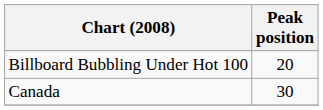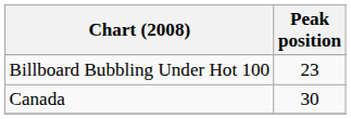 <table class="wikitable plainrowheaders">
 <tr>
 <th>Chart (2008)</th>
 <th>Peak<br>position</th>
 </tr>
 <tr>
 </tr>
 <tr>
 <td>Billboard Bubbling Under Hot 100</td>
-<td align="center">20</td>
+<td align="center">23</td>
 </tr>
 <tr>
 <td>Canada</td>
 <td align="center">30</td>
 </tr>
 <tr>
 </tr>
 </table>
